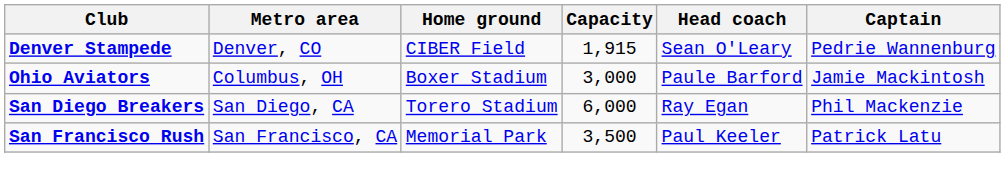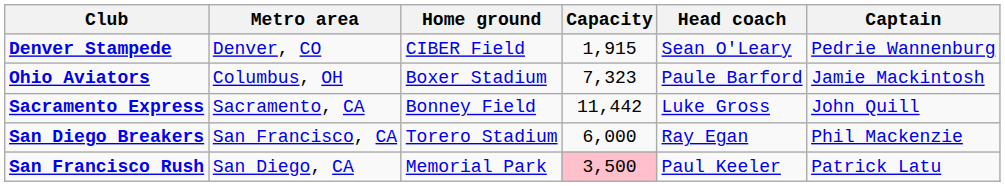 <table class="wikitable sortable" style="font-size: 100%">
 <tr>
 <th>Club</th>
 <th>Metro area</th>
 <th>Home ground</th>
 <th>Capacity</th>
 <th>Head coach</th>
 <th>Captain</th>
 </tr>
 <tr>
 <td><strong><a href='#'>Denver Stampede</a></strong></td>
 <td><a href='#'>Denver</a>, <a href='#'>CO</a></td>
 <td><a href='#'>CIBER Field</a></td>
 <td align=center>1,915</td>
 <td><a href='#'>Sean O'Leary</a></td>
 <td><a href='#'>Pedrie Wannenburg</a></td>
 </tr>
 <tr>
 <td><strong><a href='#'>Ohio Aviators</a></strong></td>
 <td><a href='#'>Columbus</a>, <a href='#'>OH</a></td>
 <td><a href='#'>Boxer Stadium</a></td>
-<td align=center>3,000</td>
+<td align=center>7,323</td>
 <td><a href='#'>Paule Barford</a></td>
 <td><a href='#'>Jamie Mackintosh</a></td>
 </tr>
 <tr>
+<td><strong><a href='#'>Sacramento Express</a></strong></td>
+<td><a href='#'>Sacramento</a>, <a href='#'>CA</a></td>
+<td><a href='#'>Bonney Field</a></td>
+<td align=center>11,442</td>
+<td><a href='#'>Luke Gross</a></td>
+<td><a href='#'>John Quill</a></td>
+</tr>
+<tr>
 <td><strong><a href='#'>San Diego Breakers</a></strong></td>
-<td><a href='#'>San Diego</a>, <a href='#'>CA</a></td>
+<td><a href='#'>San Francisco</a>, <a href='#'>CA</a></td>
 <td><a href='#'>Torero Stadium</a></td>
 <td align=center>6,000</td>
 <td><a href='#'>Ray Egan</a></td>
 <td><a href='#'>Phil Mackenzie</a></td>
 </tr>
 <tr>
 <td><strong><a href='#'>San Francisco Rush</a></strong></td>
-<td><a href='#'>San Francisco</a>, <a href='#'>CA</a></td>
+<td><a href='#'>San Diego</a>, <a href='#'>CA</a></td>
 <td><a href='#'>Memorial Park</a></td>
-<td align=center>3,500</td>
+<td align=center style="background: pink;">3,500</td>
 <td><a href='#'>Paul Keeler</a></td>
 <td><a href='#'>Patrick Latu</a></td>
 </tr>
 </table>
